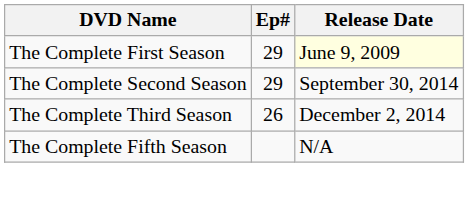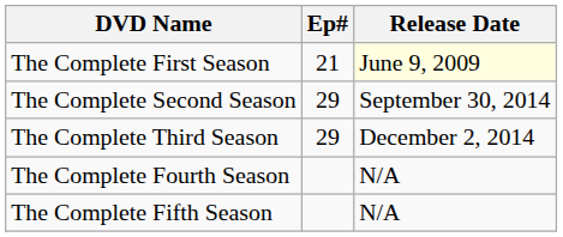 <table class="wikitable">
 <tr>
 <th>DVD Name</th>
 <th>Ep#</th>
 <th>Release Date</th>
 </tr>
 <tr>
 <td>The Complete First Season</td>
-<td style="text-align:center;">29</td>
+<td style="text-align:center;">21</td>
 <td style="background: lightyellow;">June 9, 2009</td>
 </tr>
 <tr>
 <td>The Complete Second Season</td>
 <td style="text-align:center;">29</td>
 <td>September 30, 2014</td>
 </tr>
 <tr>
 <td>The Complete Third Season</td>
-<td style="text-align:center;">26</td>
+<td style="text-align:center;">29</td>
 <td>December 2, 2014</td>
+</tr>
+<tr>
+<td>The Complete Fourth Season</td>
+<td style="text-align:center;"></td>
+<td>N/A</td>
 </tr>
 <tr>
 <td>The Complete Fifth Season</td>
 <td style="text-align:center;"></td>
 <td>N/A</td>
 </tr>
 </table>
